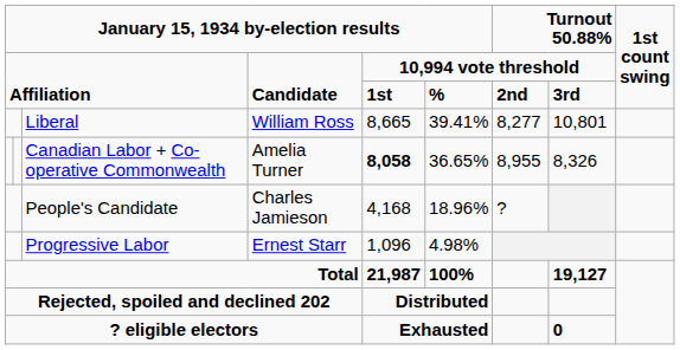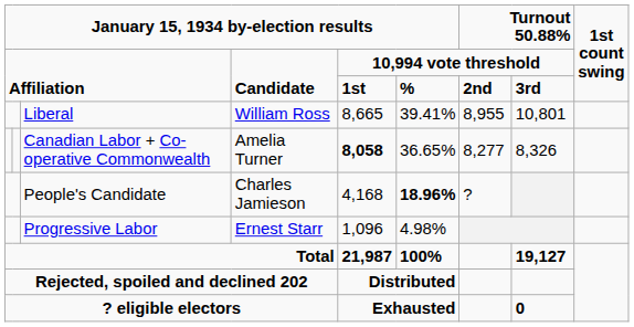 <table class="wikitable">
 <tr>
 <td colspan="6" align=center><strong>January 15, 1934 by-election results</strong></td>
 <td colspan="2" align="right"><span><strong>Turnout 50.88%</strong></span></td>
 <td align=center rowspan=3><strong>1st<br>count<br>swing</strong></td>
 </tr>
 <tr>
 <td valign="bottom" colspan="3" rowspan="2" align="left"><strong>Affiliation</strong></td>
 <td valign="bottom" rowspan="2"><strong>Candidate</strong></td>
 <td colspan=4 align=center><strong>10,994 vote threshold</strong></td>
 </tr>
 <tr>
 <td><strong>1st</strong></td>
 <td><strong>%</strong></td>
 <td><strong>2nd</strong></td>
 <td><strong>3rd</strong></td>
 </tr>
 <tr>
 <td colspan="2" ></td>
 <td><a href='#'>Liberal</a></td>
 <td><a href='#'>William Ross</a></td>
 <td>8,665</td>
 <td>39.41%</td>
-<td>8,277</td>
+<td>8,955</td>
 <td>10,801</td>
 <td></td>
 </tr>
 <tr>
 <td></td>
 <td></td>
 <td><a href='#'>Canadian Labor</a> + <a href='#'>Co-operative Commonwealth</a></td>
 <td>Amelia Turner</td>
 <td><strong>8,058</strong></td>
 <td>36.65%</td>
-<td>8,955</td>
+<td>8,277</td>
 <td>8,326</td>
 <td></td>
 </tr>
 <tr>
 <td colspan="2" ></td>
 <td>People's Candidate</td>
 <td>Charles Jamieson</td>
 <td>4,168</td>
-<td>18.96%</td>
+<td><strong>18.96%</strong></td>
 <td>?</td>
 <th></th>
 </tr>
 <tr>
 <td colspan="2" ></td>
 <td><a href='#'>Progressive Labor</a></td>
 <td><a href='#'>Ernest Starr</a></td>
 <td>1,096</td>
 <td>4.98%</td>
 <th colspan=2></th>
 <td></td>
 </tr>
 <tr>
 <td colspan="4" align ="right"><strong>Total</strong></td>
 <td><strong>21,987</strong></td>
 <td><strong>100%</strong></td>
 <td></td>
 <td><strong>19,127</strong></td>
 </tr>
 <tr>
 <td colspan=4 align=center><strong>Rejected, spoiled and declined 202</strong></td>
 <td colspan=2 align=right><strong>Distributed</strong></td>
 <td></td>
 <td></td>
 </tr>
 <tr>
 <td colspan=4 align=center><strong>? eligible electors</strong></td>
 <td colspan=2 align=right><strong>Exhausted</strong></td>
 <td></td>
 <td><strong>0</strong></td>
 </tr>
 </table>
